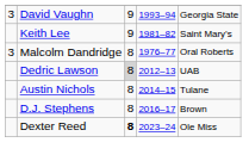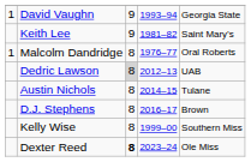 <table class="wikitable">
 <tr>
 </tr>
 <tr>
-<td>3</td>
+<td>1</td>
 <td><a href='#'>David Vaughn</a></td>
 <td>9</td>
 <td style="font-size:80%;"><a href='#'>1993–94</a></td>
 <td style="font-size:80%;">Georgia State</td>
 </tr>
 <tr>
 <td></td>
 <td><a href='#'>Keith Lee</a></td>
 <td>9</td>
 <td style="font-size:80%;"><a href='#'>1981–82</a></td>
 <td style="font-size:80%;">Saint Mary’s</td>
 </tr>
 <tr>
-<td>3</td>
+<td>1</td>
 <td>Malcolm Dandridge</td>
 <td>8</td>
 <td style="font-size:80%;"><a href='#'>1976–77</a></td>
 <td style="font-size:80%;">Oral Roberts</td>
 </tr>
 <tr>
 <td></td>
 <td><a href='#'>Dedric Lawson</a></td>
 <td style="background: lightgrey;">8</td>
 <td style="font-size:80%;"><a href='#'>2012–13</a></td>
 <td style="font-size:80%;">UAB</td>
 </tr>
 <tr>
 <td></td>
 <td><a href='#'>Austin Nichols</a></td>
 <td>8</td>
 <td style="font-size:80%;"><a href='#'>2014–15</a></td>
 <td style="font-size:80%;">Tulane</td>
 </tr>
 <tr>
 <td></td>
 <td><a href='#'>D.J. Stephens</a></td>
 <td>8</td>
 <td style="font-size:80%;"><a href='#'>2016–17</a></td>
 <td style="font-size:80%;">Brown</td>
 </tr>
 <tr>
 <td></td>
+<td>Kelly Wise</td>
+<td>8</td>
+<td style="font-size:80%;"><a href='#'>1999–00</a></td>
+<td style="font-size:80%;">Southern Miss</td>
+</tr>
+<tr>
+<td></td>
 <td>Dexter Reed</td>
 <td><strong>8</strong></td>
 <td style="font-size:80%;"><a href='#'>2023–24</a></td>
 <td style="font-size:80%;">Ole Miss</td>
 </tr>
 </table>
